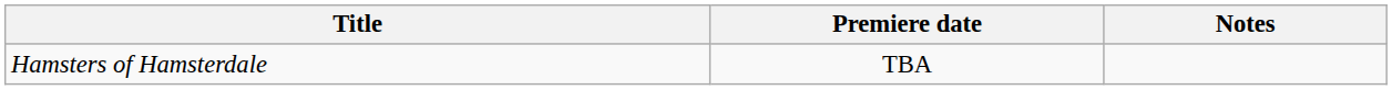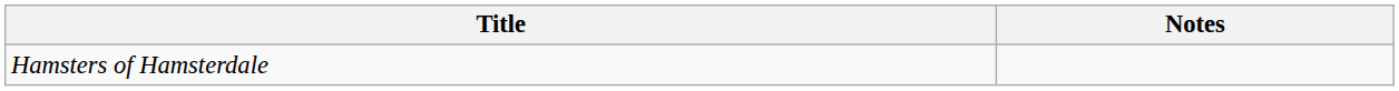 <table class="wikitable plainrowheaders sortable" style="width:70%;text-align:center;">
 <tr>
 <th scope="col" style="width:25%;">Title</th>
-<th scope="col" style="width:14%;">Premiere date</th>
 <th scope="col" style="width:10%;">Notes</th>
 </tr>
 <tr>
 <td scope="row" style="text-align:left;"><em>Hamsters of Hamsterdale</em></td>
-<td>TBA</td>
 <td></td>
 </tr>
 </table>
